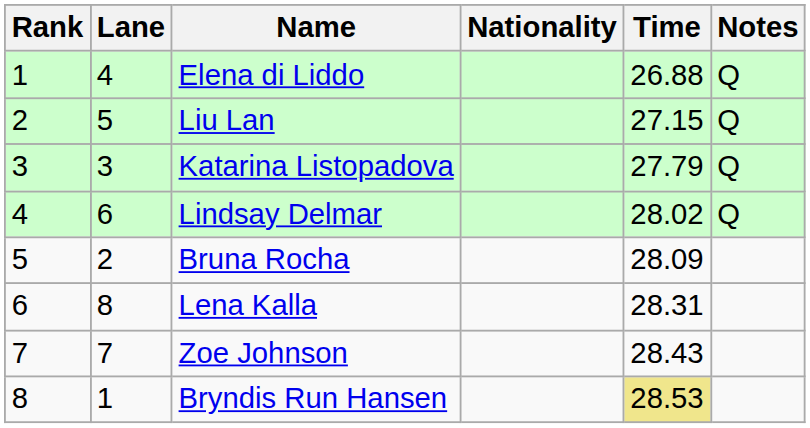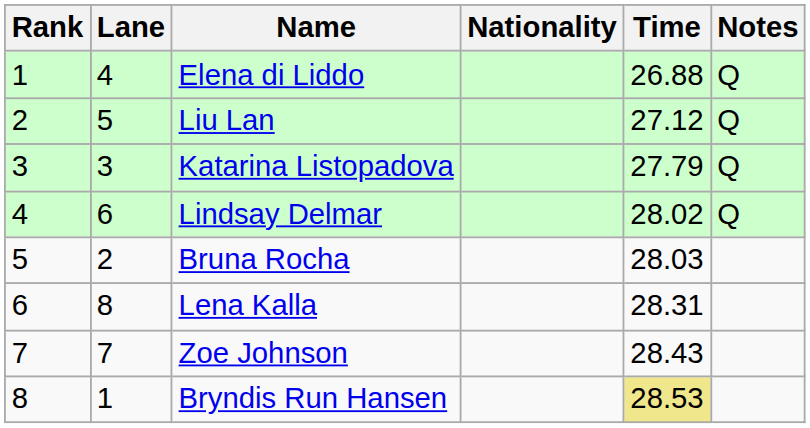 <table class="wikitable">
 <tr>
 <th>Rank</th>
 <th>Lane</th>
 <th>Name</th>
 <th>Nationality</th>
 <th>Time</th>
 <th>Notes</th>
 </tr>
 <tr bgcolor=ccffcc>
 <td>1</td>
 <td>4</td>
 <td><a href='#'>Elena di Liddo</a></td>
 <td></td>
 <td>26.88</td>
 <td>Q</td>
 </tr>
 <tr bgcolor=ccffcc>
 <td>2</td>
 <td>5</td>
 <td><a href='#'>Liu Lan</a></td>
 <td></td>
-<td>27.15</td>
+<td>27.12</td>
 <td>Q</td>
 </tr>
 <tr bgcolor=ccffcc>
 <td>3</td>
 <td>3</td>
 <td><a href='#'>Katarina Listopadova</a></td>
 <td></td>
 <td>27.79</td>
 <td>Q</td>
 </tr>
 <tr bgcolor=ccffcc>
 <td>4</td>
 <td>6</td>
 <td><a href='#'>Lindsay Delmar</a></td>
 <td></td>
 <td>28.02</td>
 <td>Q</td>
 </tr>
 <tr>
 <td>5</td>
 <td>2</td>
 <td><a href='#'>Bruna Rocha</a></td>
 <td></td>
-<td>28.09</td>
+<td>28.03</td>
 <td></td>
 </tr>
 <tr>
 <td>6</td>
 <td>8</td>
 <td><a href='#'>Lena Kalla</a></td>
 <td></td>
 <td>28.31</td>
 <td></td>
 </tr>
 <tr>
 <td>7</td>
 <td>7</td>
 <td><a href='#'>Zoe Johnson</a></td>
 <td></td>
 <td>28.43</td>
 <td></td>
 </tr>
 <tr>
 <td>8</td>
 <td>1</td>
 <td><a href='#'>Bryndis Run Hansen</a></td>
 <td></td>
 <td style="background: khaki;">28.53</td>
 <td></td>
 </tr>
 </table>
